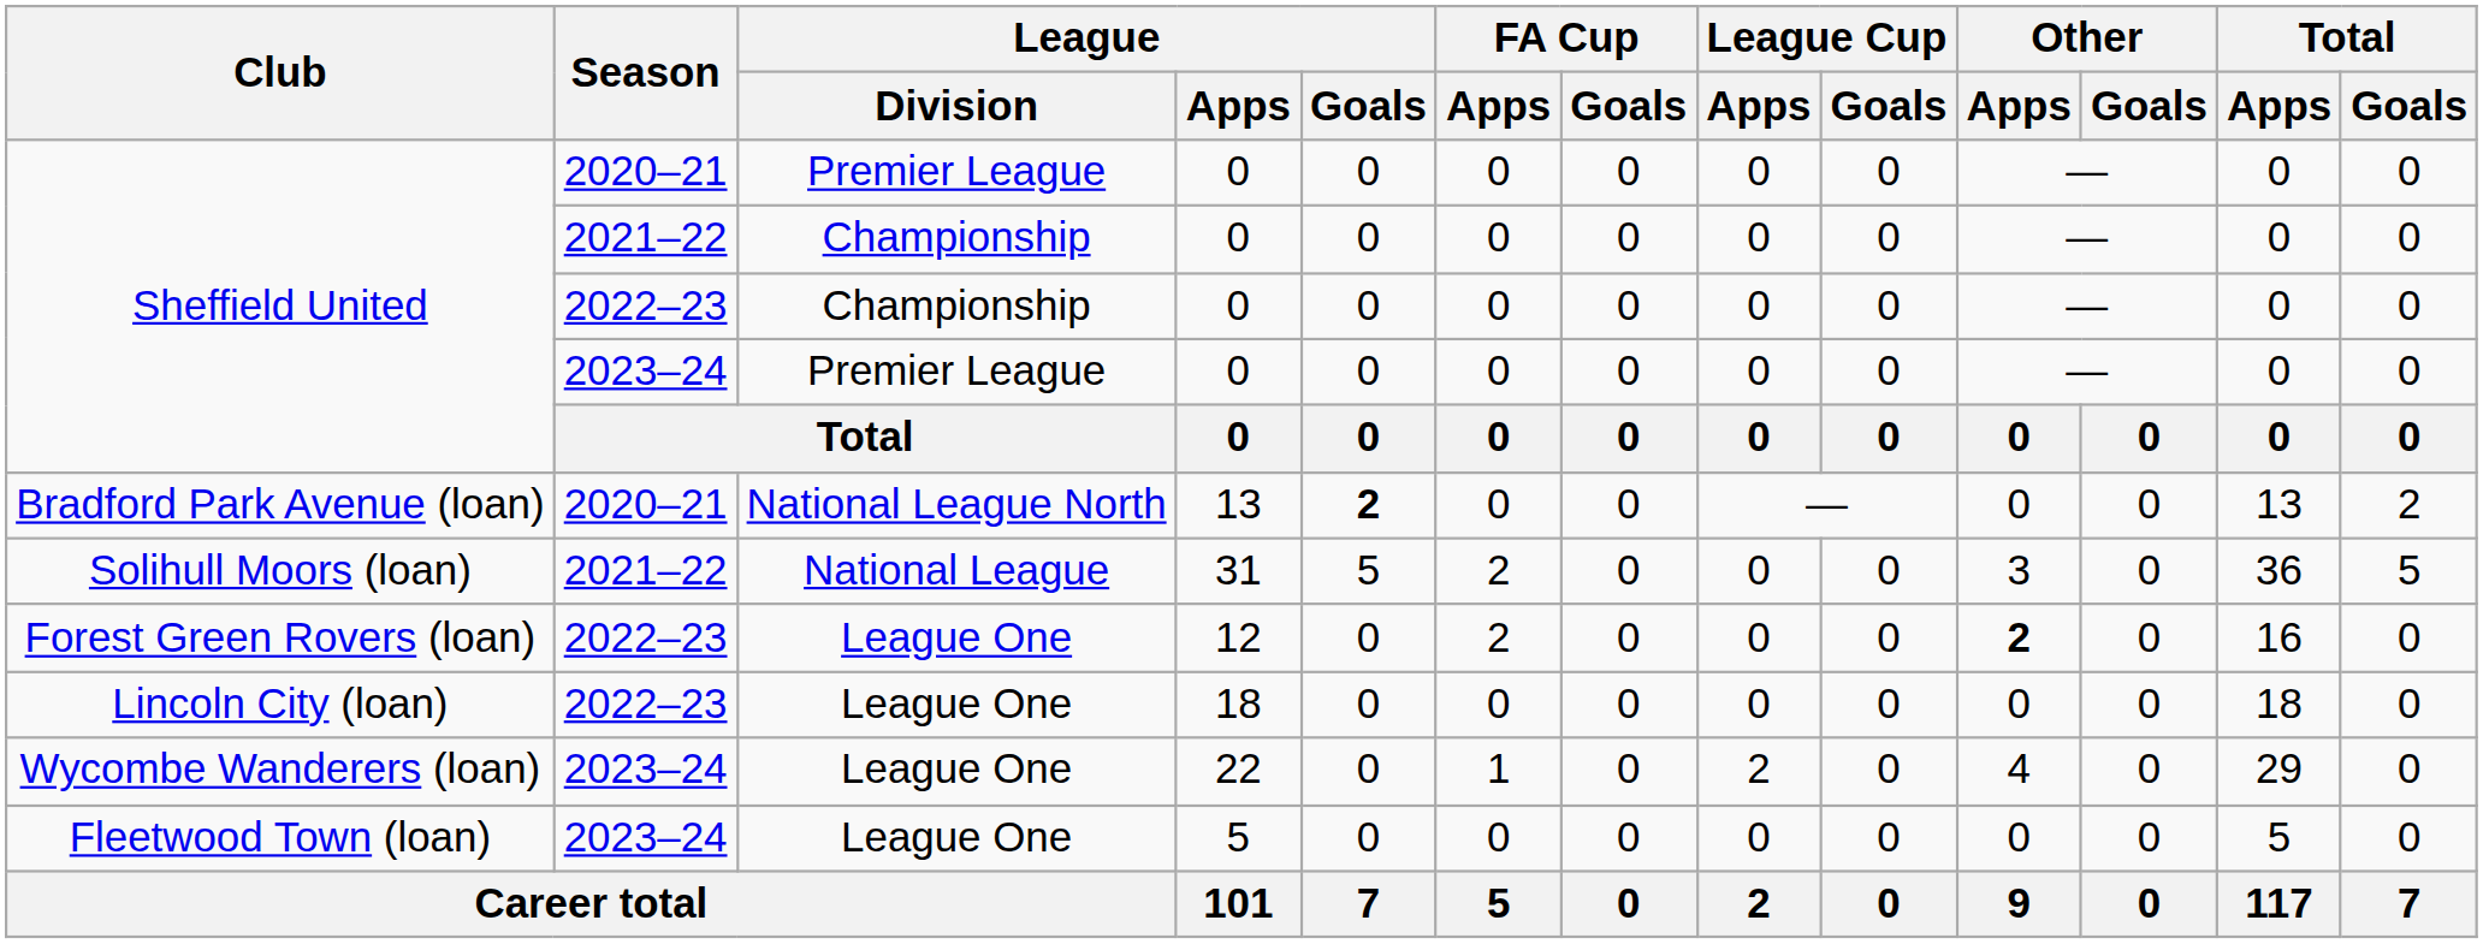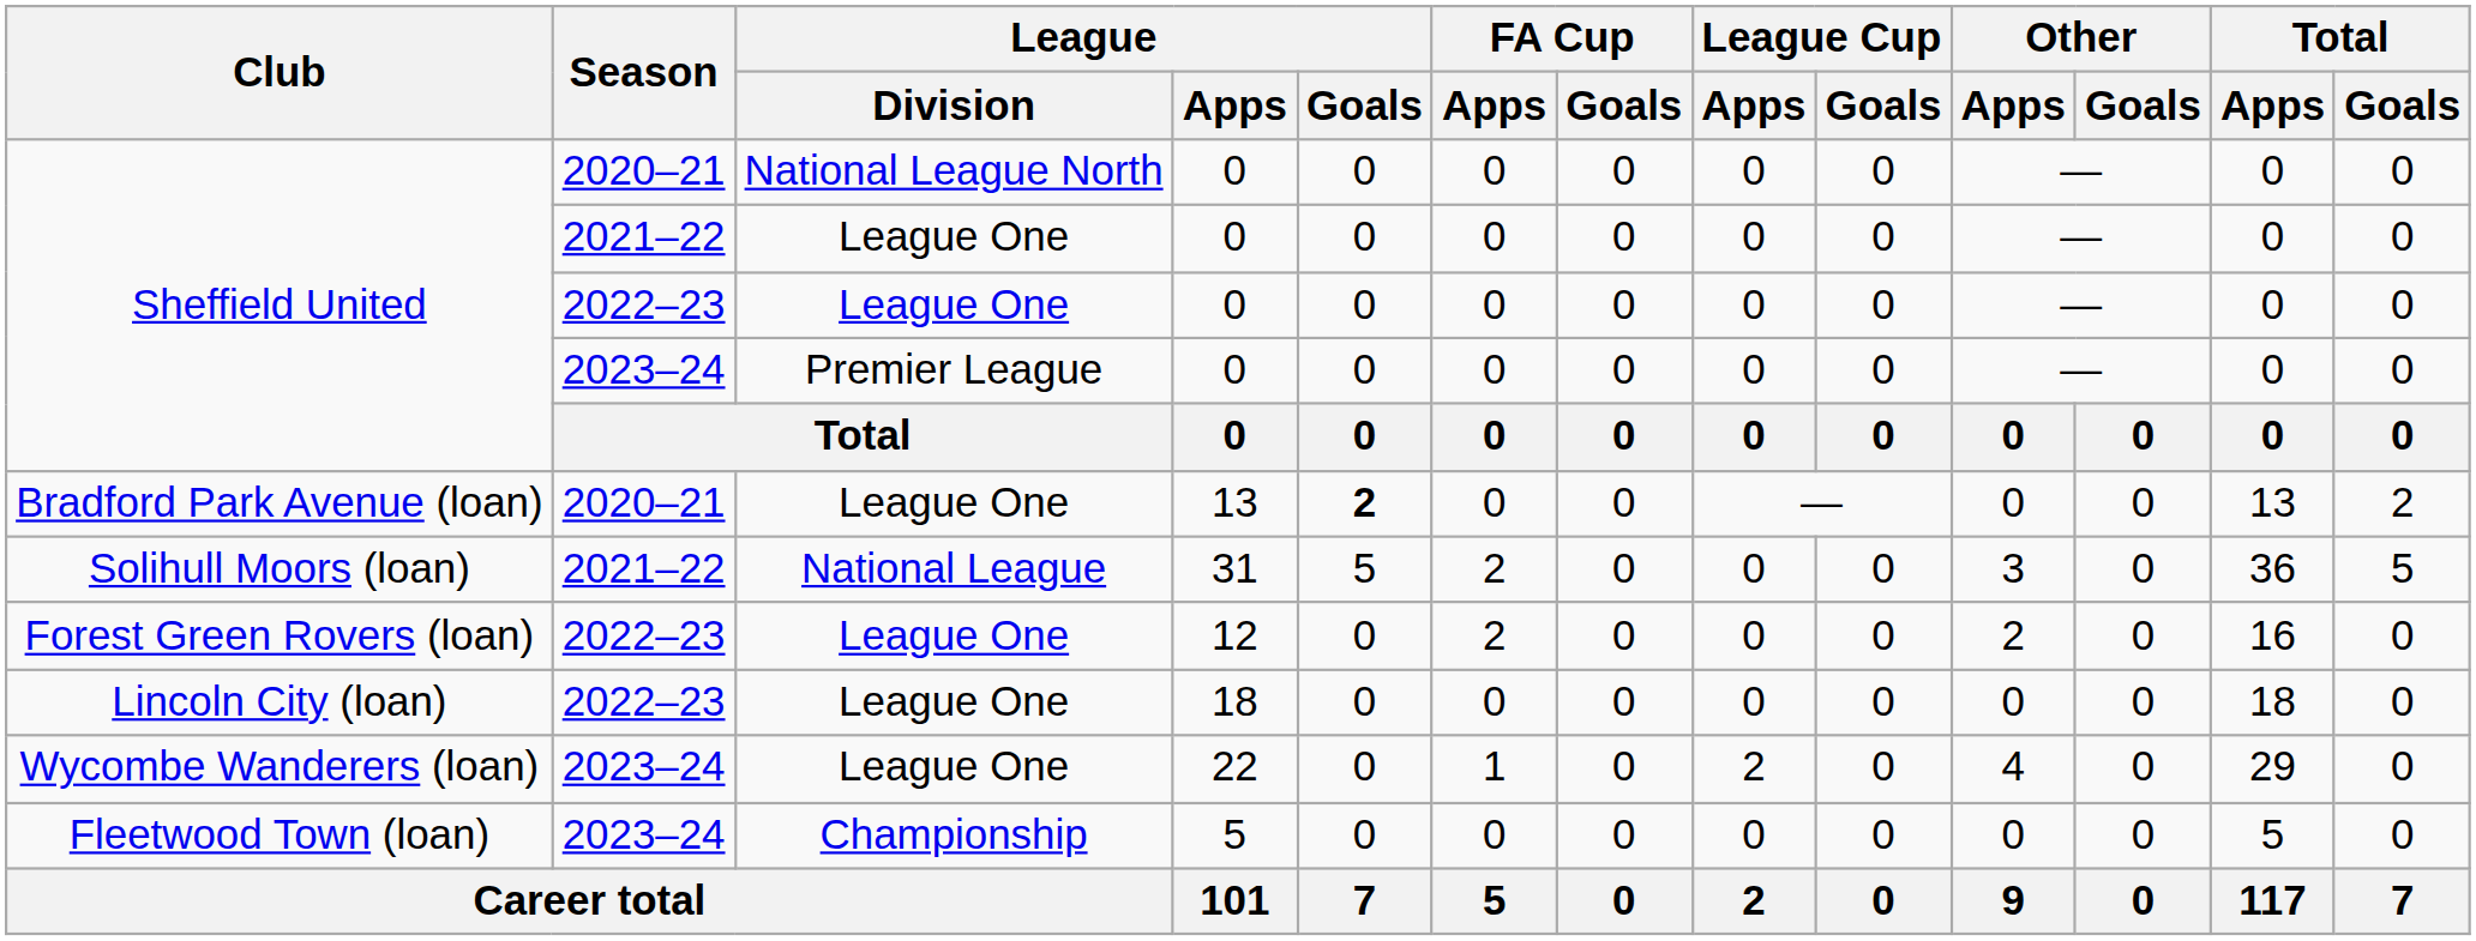 <table class=wikitable style="text-align:center">
 <tr>
 <th rowspan=2>Club</th>
 <th rowspan=2>Season</th>
 <th colspan=3>League</th>
 <th colspan=2>FA Cup</th>
 <th colspan=2>League Cup</th>
 <th colspan=2>Other</th>
 <th colspan=2>Total</th>
 </tr>
 <tr>
 <th>Division</th>
 <th>Apps</th>
 <th>Goals</th>
 <th>Apps</th>
 <th>Goals</th>
 <th>Apps</th>
 <th>Goals</th>
 <th>Apps</th>
 <th>Goals</th>
 <th>Apps</th>
 <th>Goals</th>
 </tr>
 <tr>
 <td rowspan="5"><a href='#'>Sheffield United</a></td>
 <td><a href='#'>2020–21</a></td>
-<td><a href='#'>Premier League</a></td>
+<td><a href='#'>National League North</a></td>
 <td>0</td>
 <td>0</td>
 <td>0</td>
 <td>0</td>
 <td>0</td>
 <td>0</td>
 <td colspan=2>—</td>
 <td>0</td>
 <td>0</td>
 </tr>
 <tr>
 <td><a href='#'>2021–22</a></td>
-<td><a href='#'>Championship</a></td>
+<td>League One</td>
 <td>0</td>
 <td>0</td>
 <td>0</td>
 <td>0</td>
 <td>0</td>
 <td>0</td>
 <td colspan=2>—</td>
 <td>0</td>
 <td>0</td>
 </tr>
 <tr>
 <td><a href='#'>2022–23</a></td>
-<td>Championship</td>
+<td><a href='#'>League One</a></td>
 <td>0</td>
 <td>0</td>
 <td>0</td>
 <td>0</td>
 <td>0</td>
 <td>0</td>
 <td colspan=2>—</td>
 <td>0</td>
 <td>0</td>
 </tr>
 <tr>
 <td><a href='#'>2023–24</a></td>
 <td>Premier League</td>
 <td>0</td>
 <td>0</td>
 <td>0</td>
 <td>0</td>
 <td>0</td>
 <td>0</td>
 <td colspan=2>—</td>
 <td>0</td>
 <td>0</td>
 </tr>
 <tr>
 <th colspan=2>Total</th>
 <th>0</th>
 <th>0</th>
 <th>0</th>
 <th>0</th>
 <th>0</th>
 <th>0</th>
 <th>0</th>
 <th>0</th>
 <th>0</th>
 <th>0</th>
 </tr>
 <tr>
 <td><a href='#'>Bradford Park Avenue</a> (loan)</td>
 <td><a href='#'>2020–21</a></td>
-<td><a href='#'>National League North</a></td>
+<td>League One</td>
 <td>13</td>
 <td><strong>2</strong></td>
 <td>0</td>
 <td>0</td>
 <td colspan=2>—</td>
 <td>0</td>
 <td>0</td>
 <td>13</td>
 <td>2</td>
 </tr>
 <tr>
 <td><a href='#'>Solihull Moors</a> (loan)</td>
 <td><a href='#'>2021–22</a></td>
 <td><a href='#'>National League</a></td>
 <td>31</td>
 <td>5</td>
 <td>2</td>
 <td>0</td>
 <td>0</td>
 <td>0</td>
 <td>3</td>
 <td>0</td>
 <td>36</td>
 <td>5</td>
 </tr>
 <tr>
 <td><a href='#'>Forest Green Rovers</a> (loan)</td>
 <td><a href='#'>2022–23</a></td>
 <td><a href='#'>League One</a></td>
 <td>12</td>
 <td>0</td>
 <td>2</td>
 <td>0</td>
 <td>0</td>
 <td>0</td>
-<td><strong>2</strong></td>
+<td>2</td>
 <td>0</td>
 <td>16</td>
 <td>0</td>
 </tr>
 <tr>
 <td><a href='#'>Lincoln City</a> (loan)</td>
 <td><a href='#'>2022–23</a></td>
 <td>League One</td>
 <td>18</td>
 <td>0</td>
 <td>0</td>
 <td>0</td>
 <td>0</td>
 <td>0</td>
 <td>0</td>
 <td>0</td>
 <td>18</td>
 <td>0</td>
 </tr>
 <tr>
 <td><a href='#'>Wycombe Wanderers</a> (loan)</td>
 <td><a href='#'>2023–24</a></td>
 <td>League One</td>
 <td>22</td>
 <td>0</td>
 <td>1</td>
 <td>0</td>
 <td>2</td>
 <td>0</td>
 <td>4</td>
 <td>0</td>
 <td>29</td>
 <td>0</td>
 </tr>
 <tr>
 <td><a href='#'>Fleetwood Town</a> (loan)</td>
 <td><a href='#'>2023–24</a></td>
-<td>League One</td>
+<td><a href='#'>Championship</a></td>
 <td>5</td>
 <td>0</td>
 <td>0</td>
 <td>0</td>
 <td>0</td>
 <td>0</td>
 <td>0</td>
 <td>0</td>
 <td>5</td>
 <td>0</td>
 </tr>
 <tr>
 <th colspan=3>Career total</th>
 <th>101</th>
 <th>7</th>
 <th>5</th>
 <th>0</th>
 <th>2</th>
 <th>0</th>
 <th>9</th>
 <th>0</th>
 <th>117</th>
 <th>7</th>
 </tr>
 </table>
